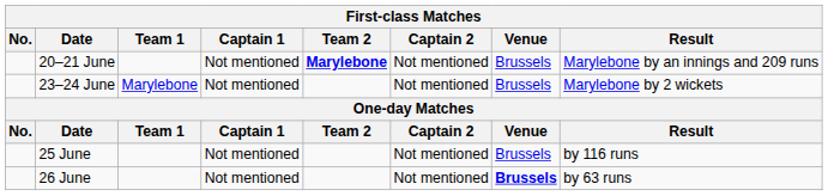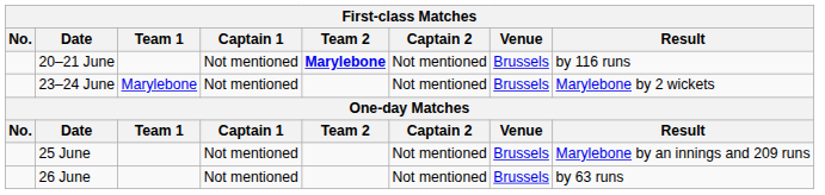 <table class="wikitable">
 <tr>
 <th colspan="9">First-class Matches</th>
 </tr>
 <tr>
 <th>No.</th>
 <th>Date</th>
 <th>Team 1</th>
 <th>Captain 1</th>
 <th>Team 2</th>
 <th>Captain 2</th>
 <th>Venue</th>
 <th>Result</th>
 </tr>
 <tr>
 <td></td>
 <td>20–21 June</td>
 <td></td>
 <td>Not mentioned</td>
 <td><strong> <a href='#'>Marylebone</a></strong></td>
 <td>Not mentioned</td>
 <td><a href='#'>Brussels</a></td>
-<td> <a href='#'>Marylebone</a> by an innings and 209 runs</td>
+<td> by 116 runs</td>
 </tr>
 <tr>
 <td></td>
 <td>23–24 June</td>
 <td> <a href='#'>Marylebone</a></td>
 <td>Not mentioned</td>
 <td></td>
 <td>Not mentioned</td>
 <td><a href='#'>Brussels</a></td>
 <td> <a href='#'>Marylebone</a> by 2 wickets</td>
 </tr>
 <tr>
 <th colspan="9">One-day Matches</th>
 </tr>
 <tr>
 <th>No.</th>
 <th>Date</th>
 <th>Team 1</th>
 <th>Captain 1</th>
 <th>Team 2</th>
 <th>Captain 2</th>
 <th>Venue</th>
 <th>Result</th>
 </tr>
 <tr>
 <td></td>
 <td>25 June</td>
 <td></td>
 <td>Not mentioned</td>
 <td></td>
 <td>Not mentioned</td>
 <td><a href='#'>Brussels</a></td>
-<td> by 116 runs</td>
+<td> <a href='#'>Marylebone</a> by an innings and 209 runs</td>
 </tr>
 <tr>
 <td></td>
 <td>26 June</td>
 <td></td>
 <td>Not mentioned</td>
 <td></td>
 <td>Not mentioned</td>
-<td><strong><a href='#'>Brussels</a></strong></td>
+<td><a href='#'>Brussels</a></td>
 <td> by 63 runs</td>
 </tr>
 </table>
